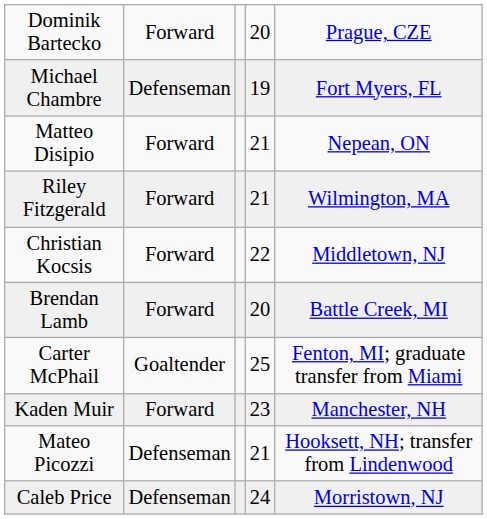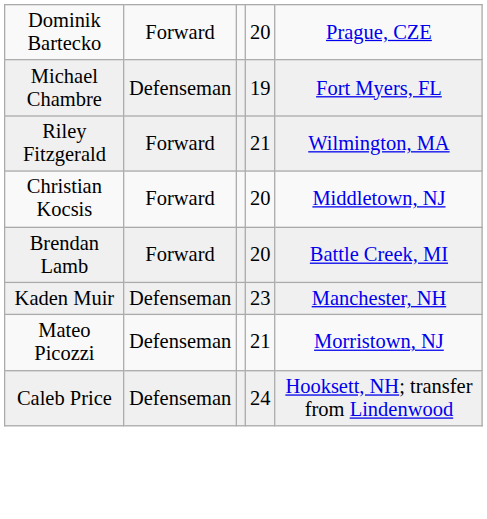 <table class="wikitable" width="60%">
 <tr align="center" bgcolor="">
 <td>Dominik Bartecko</td>
 <td>Forward</td>
 <td></td>
 <td>20</td>
 <td><a href='#'>Prague, CZE</a></td>
 </tr>
 <tr align="center" bgcolor="f0f0f0">
 <td>Michael Chambre</td>
 <td>Defenseman</td>
 <td></td>
 <td>19</td>
 <td><a href='#'>Fort Myers, FL</a></td>
 </tr>
-<tr align="center" bgcolor="">
-<td>Matteo Disipio</td>
-<td>Forward</td>
-<td></td>
-<td>21</td>
-<td><a href='#'>Nepean, ON</a></td>
-</tr>
 <tr align="center" bgcolor="f0f0f0">
 <td>Riley Fitzgerald</td>
 <td>Forward</td>
 <td></td>
 <td>21</td>
 <td><a href='#'>Wilmington, MA</a></td>
 </tr>
 <tr align="center" bgcolor="">
 <td>Christian Kocsis</td>
 <td>Forward</td>
 <td></td>
-<td>22</td>
+<td>20</td>
 <td><a href='#'>Middletown, NJ</a></td>
 </tr>
 <tr align="center" bgcolor="f0f0f0">
 <td>Brendan Lamb</td>
 <td>Forward</td>
 <td></td>
 <td>20</td>
 <td><a href='#'>Battle Creek, MI</a></td>
 </tr>
-<tr align="center" bgcolor="">
-<td>Carter McPhail</td>
-<td>Goaltender</td>
-<td></td>
-<td>25</td>
-<td><a href='#'>Fenton, MI</a>; graduate transfer from <a href='#'>Miami</a></td>
-</tr>
 <tr align="center" bgcolor="f0f0f0">
 <td>Kaden Muir</td>
-<td>Forward</td>
+<td>Defenseman</td>
 <td></td>
 <td>23</td>
 <td><a href='#'>Manchester, NH</a></td>
 </tr>
 <tr align="center" bgcolor="">
 <td>Mateo Picozzi</td>
 <td>Defenseman</td>
 <td></td>
 <td>21</td>
-<td><a href='#'>Hooksett, NH</a>; transfer from <a href='#'>Lindenwood</a></td>
+<td><a href='#'>Morristown, NJ</a></td>
 </tr>
 <tr align="center" bgcolor="f0f0f0">
 <td>Caleb Price</td>
 <td>Defenseman</td>
 <td></td>
 <td>24</td>
-<td><a href='#'>Morristown, NJ</a></td>
+<td><a href='#'>Hooksett, NH</a>; transfer from <a href='#'>Lindenwood</a></td>
 </tr>
 </table>
